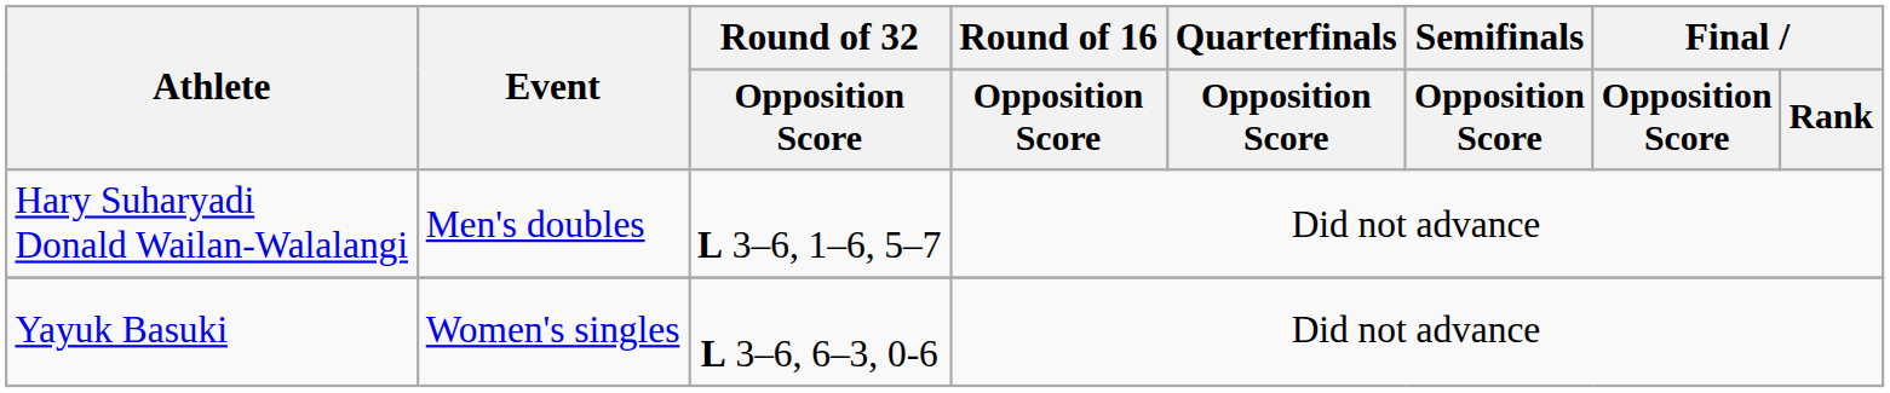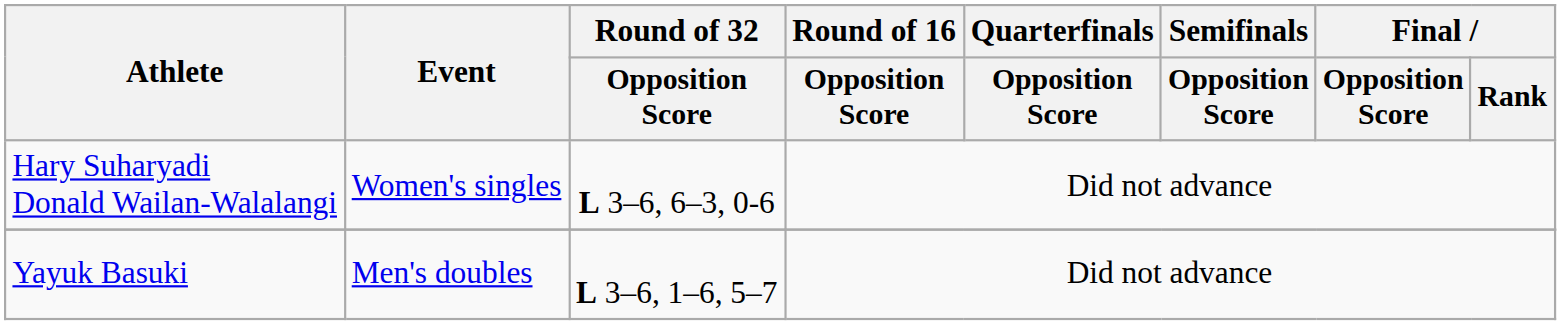 <table class=wikitable style="font-size:90%">
 <tr>
 <th rowspan="2">Athlete</th>
 <th rowspan="2">Event</th>
 <th>Round of 32</th>
 <th>Round of 16</th>
 <th>Quarterfinals</th>
 <th>Semifinals</th>
 <th colspan=2>Final / </th>
 </tr>
 <tr style="font-size:95%">
 <th>Opposition<br>Score</th>
 <th>Opposition<br>Score</th>
 <th>Opposition<br>Score</th>
 <th>Opposition<br>Score</th>
 <th>Opposition<br>Score</th>
 <th>Rank</th>
 </tr>
 <tr align=center>
 <td align=left><a href='#'>Hary Suharyadi</a> <br> <a href='#'>Donald Wailan-Walalangi</a></td>
-<td align=left><a href='#'>Men's doubles</a></td>
-<td><br><strong>L</strong> 3–6, 1–6, 5–7</td>
+<td align=left><a href='#'>Women's singles</a></td>
+<td><br><strong>L</strong> 3–6, 6–3, 0-6</td>
 <td colspan=5>Did not advance</td>
 </tr>
 <tr>
 </tr>
 <tr align=center>
 <td align=left><a href='#'>Yayuk Basuki</a></td>
-<td align=left><a href='#'>Women's singles</a></td>
-<td><br><strong>L</strong> 3–6, 6–3, 0-6</td>
+<td align=left><a href='#'>Men's doubles</a></td>
+<td><br><strong>L</strong> 3–6, 1–6, 5–7</td>
 <td colspan=5>Did not advance</td>
 </tr>
 </table>
